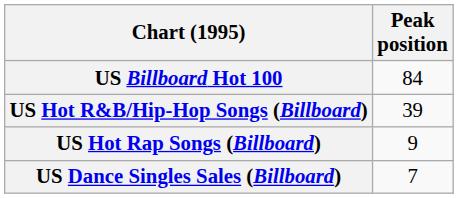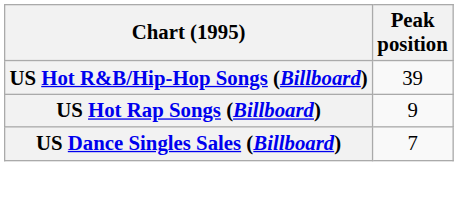 <table class="wikitable sortable plainrowheaders" style="text-align:center">
 <tr>
 <th scope="col">Chart (1995)</th>
 <th scope="col">Peak<br> position</th>
-</tr>
-<tr>
-<th scope="row">US <a href='#'><em>Billboard</em> Hot 100</a></th>
-<td>84</td>
 </tr>
 <tr>
 <th scope="row">US <a href='#'>Hot R&B/Hip-Hop Songs</a> (<em><a href='#'>Billboard</a></em>)</th>
 <td>39</td>
 </tr>
 <tr>
 <th scope="row">US <a href='#'>Hot Rap Songs</a> (<em><a href='#'>Billboard</a></em>)</th>
 <td>9</td>
 </tr>
 <tr>
 <th scope="row">US <a href='#'>Dance Singles Sales</a> (<em><a href='#'>Billboard</a></em>)</th>
 <td>7</td>
 </tr>
 </table>
